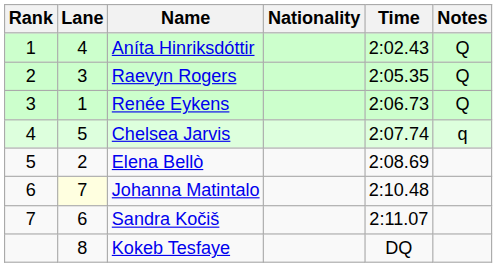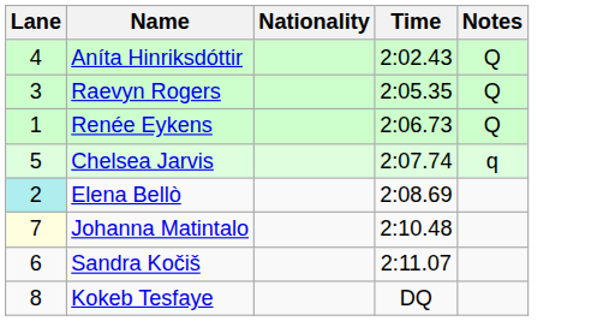 <table class="wikitable sortable" style="text-align:center">
 <tr>
-<th>Rank</th>
 <th>Lane</th>
 <th>Name</th>
 <th>Nationality</th>
 <th>Time</th>
 <th>Notes</th>
 </tr>
 <tr bgcolor=ccffcc>
-<td>1</td>
 <td>4</td>
 <td align=left><a href='#'>Aníta Hinriksdóttir</a></td>
 <td align=left></td>
 <td>2:02.43</td>
 <td>Q</td>
 </tr>
 <tr bgcolor=ccffcc>
-<td>2</td>
 <td>3</td>
 <td align=left><a href='#'>Raevyn Rogers</a></td>
 <td align=left></td>
 <td>2:05.35</td>
 <td>Q</td>
 </tr>
 <tr bgcolor=ccffcc>
-<td>3</td>
 <td>1</td>
 <td align=left><a href='#'>Renée Eykens</a></td>
 <td align=left></td>
 <td>2:06.73</td>
 <td>Q</td>
 </tr>
 <tr bgcolor=ddffdd>
-<td>4</td>
 <td>5</td>
 <td align=left><a href='#'>Chelsea Jarvis</a></td>
 <td align=left></td>
 <td>2:07.74</td>
 <td>q</td>
 </tr>
 <tr>
-<td>5</td>
-<td>2</td>
+<td style="background: paleturquoise;">2</td>
 <td align=left><a href='#'>Elena Bellò</a></td>
 <td align=left></td>
 <td>2:08.69</td>
 <td></td>
 </tr>
 <tr>
-<td>6</td>
 <td style="background: lightyellow;">7</td>
 <td align=left><a href='#'>Johanna Matintalo</a></td>
 <td align=left></td>
 <td>2:10.48</td>
 <td></td>
 </tr>
 <tr>
-<td>7</td>
 <td>6</td>
 <td align=left><a href='#'>Sandra Kočiš</a></td>
 <td align=left></td>
 <td>2:11.07</td>
 <td></td>
 </tr>
 <tr>
-<td></td>
 <td>8</td>
 <td align=left><a href='#'>Kokeb Tesfaye</a></td>
 <td align=left></td>
 <td>DQ</td>
 <td></td>
 </tr>
 </table>
